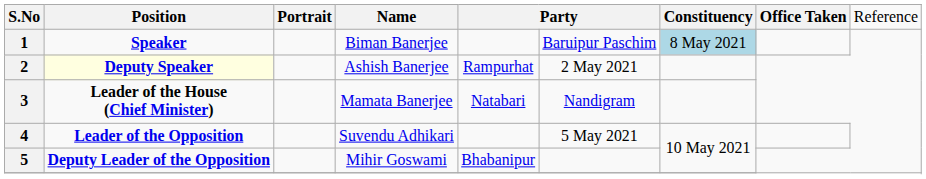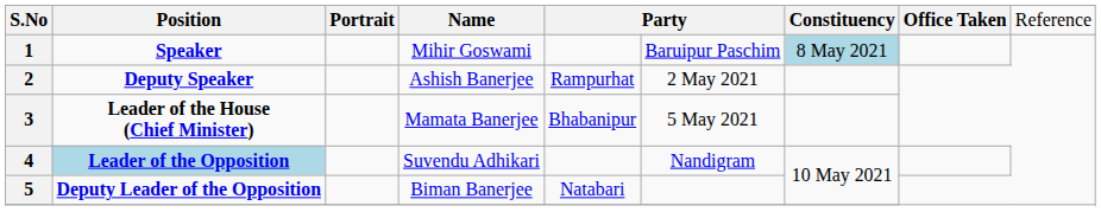 <table class="wikitable sortable" style="text-align:center;">
 <tr>
 <th>S.No</th>
 <th>Position</th>
 <th>Portrait</th>
 <th>Name</th>
 <th colspan="2">Party</th>
 <th>Constituency</th>
 <th>Office Taken</th>
 <td>Reference</td>
 </tr>
 <tr>
 <th>1</th>
 <td><strong><a href='#'>Speaker</a></strong></td>
 <td></td>
-<td><a href='#'>Biman Banerjee</a></td>
+<td><a href='#'>Mihir Goswami</a></td>
 <td></td>
 <td><a href='#'>Baruipur Paschim</a></td>
 <td style="background: lightblue;">8 May 2021</td>
 <td></td>
 </tr>
 <tr>
 <th>2</th>
-<td style="background: lightyellow;"><strong><a href='#'>Deputy Speaker</a></strong></td>
+<td><strong><a href='#'>Deputy Speaker</a></strong></td>
 <td></td>
 <td><a href='#'>Ashish Banerjee</a></td>
 <td><a href='#'>Rampurhat</a></td>
 <td>2 May 2021</td>
 <td></td>
 </tr>
 <tr>
 <th>3</th>
 <td><strong>Leader of the House</strong> <br> <strong>(<a href='#'>Chief Minister</a>)</strong></td>
 <td></td>
 <td><a href='#'>Mamata Banerjee</a></td>
-<td><a href='#'>Natabari</a></td>
-<td><a href='#'>Nandigram</a></td>
+<td><a href='#'>Bhabanipur</a></td>
+<td>5 May 2021</td>
 <td></td>
 </tr>
 <tr>
 <th>4</th>
-<td><strong><a href='#'>Leader of the Opposition</a></strong></td>
+<td style="background: lightblue;"><strong><a href='#'>Leader of the Opposition</a></strong></td>
 <td></td>
 <td><a href='#'>Suvendu Adhikari</a></td>
 <td></td>
-<td>5 May 2021</td>
+<td><a href='#'>Nandigram</a></td>
 <td rowspan=2>10 May 2021</td>
 <td></td>
 </tr>
 <tr>
 <th>5</th>
 <td><strong><a href='#'>Deputy Leader of the Opposition</a></strong></td>
 <td></td>
-<td><a href='#'>Mihir Goswami</a></td>
-<td><a href='#'>Bhabanipur</a></td>
+<td><a href='#'>Biman Banerjee</a></td>
+<td><a href='#'>Natabari</a></td>
 <td></td>
 </tr>
 <tr>
 </tr>
 </table>
